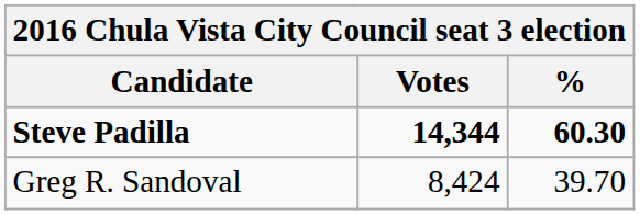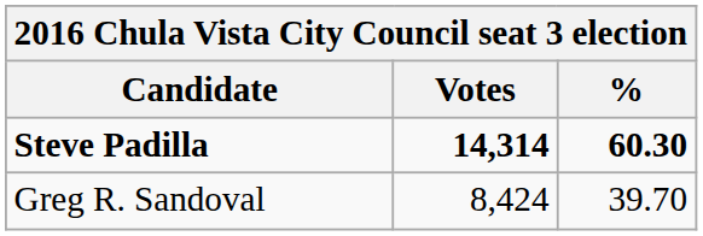 <table class=wikitable>
 <tr>
 <th colspan=3>2016 Chula Vista City Council seat 3 election</th>
 </tr>
 <tr>
 <th>Candidate</th>
 <th>Votes</th>
 <th>%</th>
 </tr>
 <tr>
 <td><strong>Steve Padilla</strong></td>
-<td align="right"><strong>14,344</strong></td>
+<td align="right"><strong>14,314</strong></td>
 <td align="right"><strong>60.30</strong></td>
 </tr>
 <tr>
 <td>Greg R. Sandoval</td>
 <td align="right">8,424</td>
 <td align="right">39.70</td>
 </tr>
 </table>
